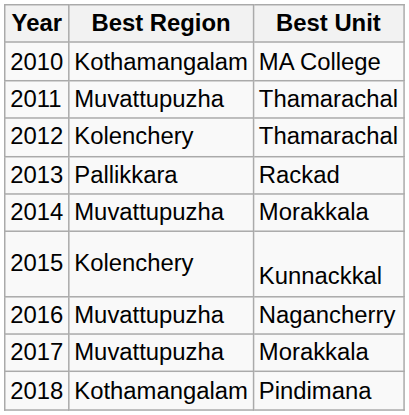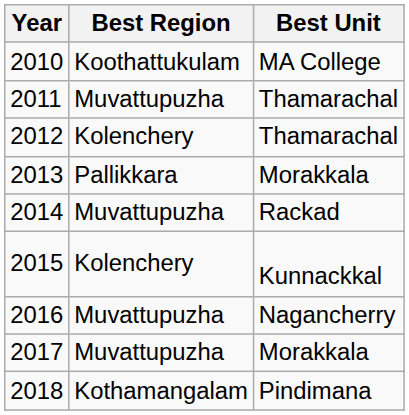 <table class="wikitable">
 <tr>
 <th>Year</th>
 <th>Best Region</th>
 <th>Best Unit</th>
 </tr>
 <tr>
 <td>2010</td>
-<td>Kothamangalam</td>
+<td>Koothattukulam</td>
 <td>MA College</td>
 </tr>
 <tr>
 <td>2011</td>
 <td>Muvattupuzha</td>
 <td>Thamarachal</td>
 </tr>
 <tr>
 <td>2012</td>
 <td>Kolenchery</td>
 <td>Thamarachal</td>
 </tr>
 <tr>
 <td>2013</td>
 <td>Pallikkara</td>
-<td>Rackad</td>
+<td>Morakkala</td>
 </tr>
 <tr>
 <td>2014</td>
 <td>Muvattupuzha</td>
-<td>Morakkala</td>
+<td>Rackad</td>
 </tr>
 <tr>
 <td>2015</td>
 <td>Kolenchery</td>
 <td><br>Kunnackkal</td>
 </tr>
 <tr>
 <td>2016</td>
 <td>Muvattupuzha</td>
 <td>Nagancherry</td>
 </tr>
 <tr>
 <td>2017</td>
 <td>Muvattupuzha</td>
 <td>Morakkala</td>
 </tr>
 <tr>
 <td>2018</td>
 <td>Kothamangalam</td>
 <td>Pindimana</td>
 </tr>
 </table>
